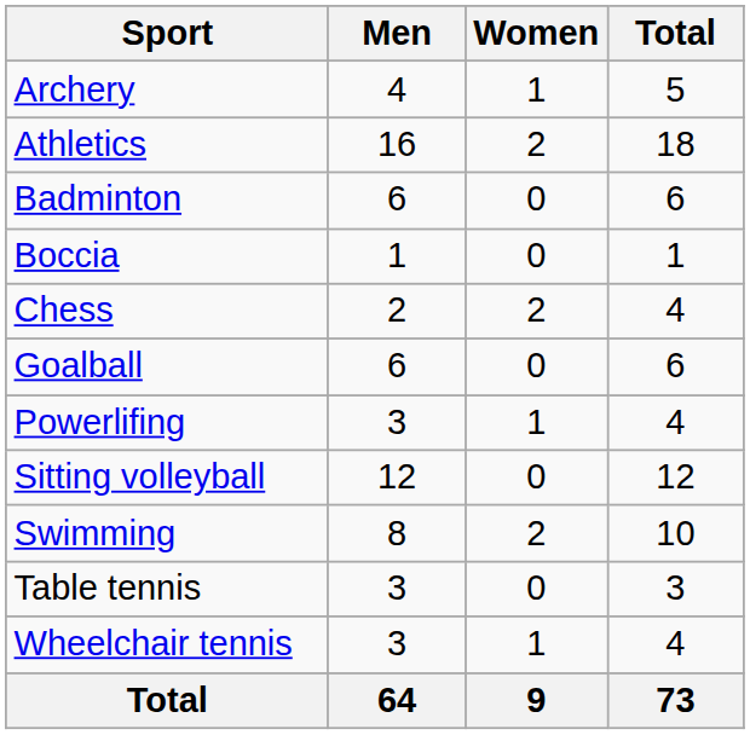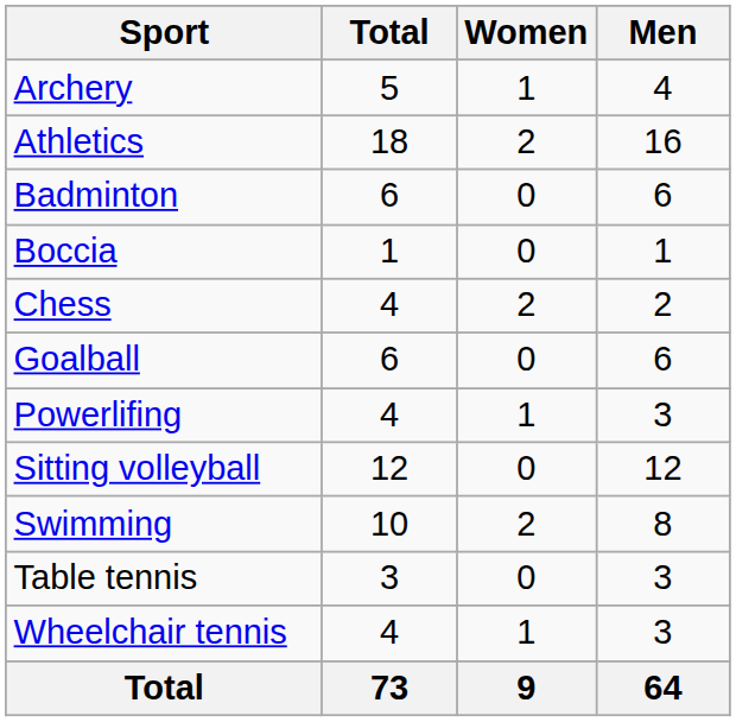 <table class="wikitable sortable" style="text-align:center;">
 <tr>
 <th width=140>Sport</th>
+<th width=55>Total</th>
+<th width=55>Women</th>
 <th width=55>Men</th>
-<th width=55>Women</th>
-<th width=55>Total</th>
 </tr>
 <tr>
 <td align=left><a href='#'>Archery</a></td>
+<td>5</td>
+<td>1</td>
 <td>4</td>
-<td>1</td>
-<td>5</td>
 </tr>
 <tr>
 <td align=left><a href='#'>Athletics</a></td>
+<td>18</td>
+<td>2</td>
 <td>16</td>
-<td>2</td>
-<td>18</td>
 </tr>
 <tr>
 <td align=left><a href='#'>Badminton</a></td>
 <td>6</td>
 <td>0</td>
 <td>6</td>
 </tr>
 <tr>
 <td align=left><a href='#'>Boccia</a></td>
 <td>1</td>
 <td>0</td>
 <td>1</td>
 </tr>
 <tr>
 <td align=left><a href='#'>Chess</a></td>
+<td>4</td>
 <td>2</td>
 <td>2</td>
-<td>4</td>
 </tr>
 <tr>
 <td align=left><a href='#'>Goalball</a></td>
 <td>6</td>
 <td>0</td>
 <td>6</td>
 </tr>
 <tr>
 <td align=left><a href='#'>Powerlifing</a></td>
+<td>4</td>
+<td>1</td>
 <td>3</td>
-<td>1</td>
-<td>4</td>
 </tr>
 <tr>
 <td align=left><a href='#'>Sitting volleyball</a></td>
 <td>12</td>
 <td>0</td>
 <td>12</td>
 </tr>
 <tr>
 <td align=left><a href='#'>Swimming</a></td>
+<td>10</td>
+<td>2</td>
 <td>8</td>
-<td>2</td>
-<td>10</td>
 </tr>
 <tr>
 <td align=left>Table tennis</td>
 <td>3</td>
 <td>0</td>
 <td>3</td>
 </tr>
 <tr>
 <td align=left><a href='#'>Wheelchair tennis</a></td>
+<td>4</td>
+<td>1</td>
 <td>3</td>
-<td>1</td>
-<td>4</td>
 </tr>
 <tr>
 <th>Total</th>
+<th>73</th>
+<th>9</th>
 <th>64</th>
-<th>9</th>
-<th>73</th>
 </tr>
 </table>
